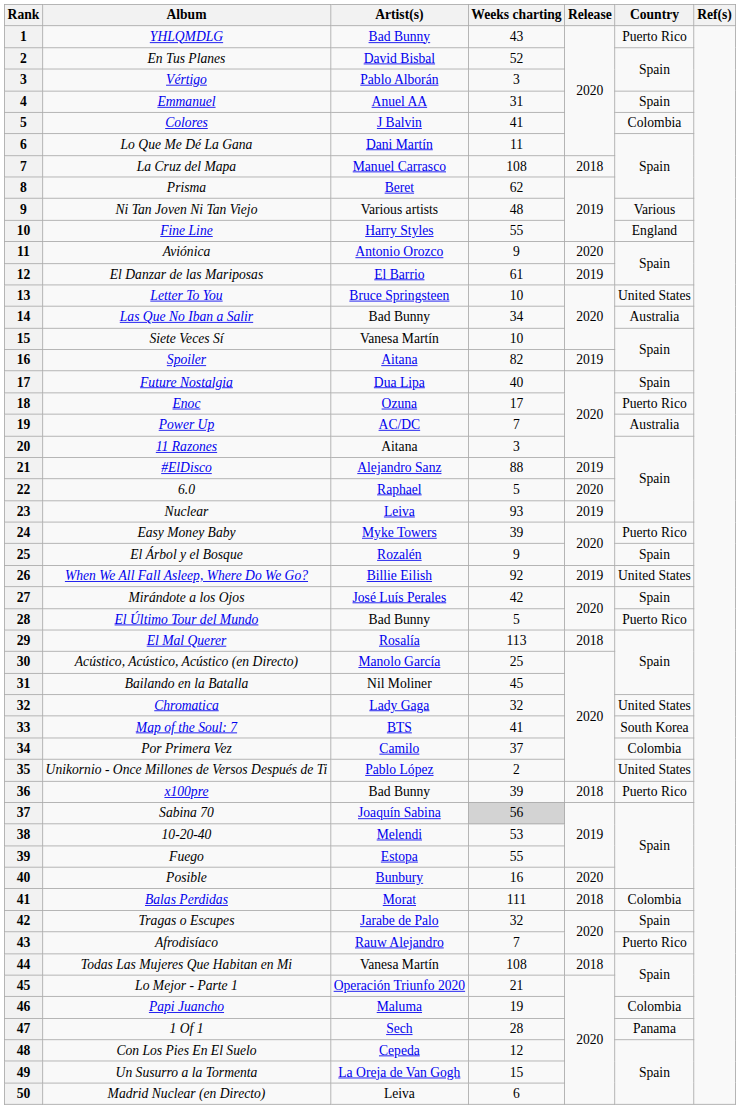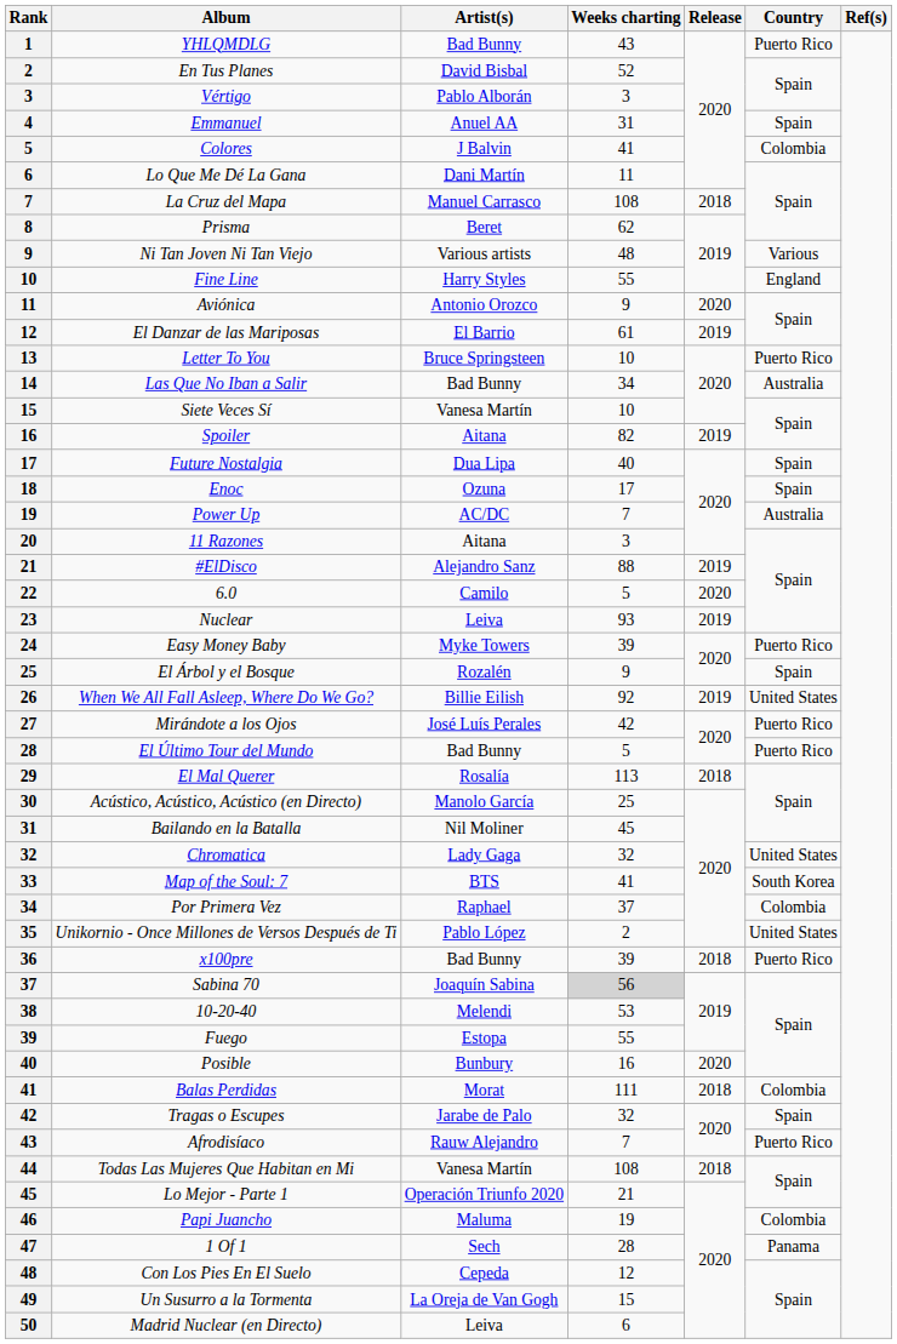 <table class="wikitable" style="text-align: center;">
 <tr>
 <th>Rank</th>
 <th>Album</th>
 <th>Artist(s)</th>
 <th>Weeks charting</th>
 <th>Release</th>
 <th>Country</th>
 <th>Ref(s)</th>
 </tr>
 <tr>
 <th>1</th>
 <td><em><a href='#'>YHLQMDLG</a></em></td>
 <td><a href='#'>Bad Bunny</a></td>
 <td>43</td>
 <td rowspan="6">2020</td>
 <td>Puerto Rico</td>
 <td rowspan="50"></td>
 </tr>
 <tr>
 <th>2</th>
 <td><em>En Tus Planes</em></td>
 <td><a href='#'>David Bisbal</a></td>
 <td>52</td>
 <td rowspan="2">Spain</td>
 </tr>
 <tr>
 <th>3</th>
 <td><em><a href='#'>Vértigo</a></em></td>
 <td><a href='#'>Pablo Alborán</a></td>
 <td>3</td>
 </tr>
 <tr>
 <th>4</th>
 <td><em><a href='#'>Emmanuel</a></em></td>
 <td><a href='#'>Anuel AA</a></td>
 <td>31</td>
 <td>Spain</td>
 </tr>
 <tr>
 <th>5</th>
 <td><em><a href='#'>Colores</a></em></td>
 <td><a href='#'>J Balvin</a></td>
 <td>41</td>
 <td>Colombia</td>
 </tr>
 <tr>
 <th>6</th>
 <td><em>Lo Que Me Dé La Gana</em></td>
 <td><a href='#'>Dani Martín</a></td>
 <td>11</td>
 <td rowspan="3">Spain</td>
 </tr>
 <tr>
 <th>7</th>
 <td><em>La Cruz del Mapa</em></td>
 <td><a href='#'>Manuel Carrasco</a></td>
 <td>108</td>
 <td>2018</td>
 </tr>
 <tr>
 <th>8</th>
 <td><em>Prisma</em></td>
 <td><a href='#'>Beret</a></td>
 <td>62</td>
 <td rowspan="3">2019</td>
 </tr>
 <tr>
 <th>9</th>
 <td><em>Ni Tan Joven Ni Tan Viejo</em></td>
 <td>Various artists</td>
 <td>48</td>
 <td>Various</td>
 </tr>
 <tr>
 <th>10</th>
 <td><em><a href='#'>Fine Line</a></em></td>
 <td><a href='#'>Harry Styles</a></td>
 <td>55</td>
 <td>England</td>
 </tr>
 <tr>
 <th>11</th>
 <td><em>Aviónica</em></td>
 <td><a href='#'>Antonio Orozco</a></td>
 <td>9</td>
 <td>2020</td>
 <td rowspan="2">Spain</td>
 </tr>
 <tr>
 <th>12</th>
 <td><em>El Danzar de las Mariposas</em></td>
 <td><a href='#'>El Barrio</a></td>
 <td>61</td>
 <td>2019</td>
 </tr>
 <tr>
 <th>13</th>
 <td><em><a href='#'>Letter To You</a></em></td>
 <td><a href='#'>Bruce Springsteen</a></td>
 <td>10</td>
 <td rowspan="3">2020</td>
-<td>United States</td>
+<td>Puerto Rico</td>
 </tr>
 <tr>
 <th>14</th>
 <td><em><a href='#'>Las Que No Iban a Salir</a></em></td>
 <td>Bad Bunny</td>
 <td>34</td>
 <td>Australia</td>
 </tr>
 <tr>
 <th>15</th>
 <td><em>Siete Veces Sí</em></td>
 <td>Vanesa Martín</td>
 <td>10</td>
 <td rowspan="2">Spain</td>
 </tr>
 <tr>
 <th>16</th>
 <td><em><a href='#'>Spoiler</a></em></td>
 <td><a href='#'>Aitana</a></td>
 <td>82</td>
 <td>2019</td>
 </tr>
 <tr>
 <th>17</th>
 <td><em><a href='#'>Future Nostalgia</a></em></td>
 <td><a href='#'>Dua Lipa</a></td>
 <td>40</td>
 <td rowspan="4">2020</td>
 <td>Spain</td>
 </tr>
 <tr>
 <th>18</th>
 <td><em><a href='#'>Enoc</a></em></td>
 <td><a href='#'>Ozuna</a></td>
 <td>17</td>
-<td>Puerto Rico</td>
+<td>Spain</td>
 </tr>
 <tr>
 <th>19</th>
 <td><em><a href='#'>Power Up</a></em></td>
 <td><a href='#'>AC/DC</a></td>
 <td>7</td>
 <td>Australia</td>
 </tr>
 <tr>
 <th>20</th>
 <td><em><a href='#'>11 Razones</a></em></td>
 <td>Aitana</td>
 <td>3</td>
 <td rowspan="4">Spain</td>
 </tr>
 <tr>
 <th>21</th>
 <td><em><a href='#'>#ElDisco</a></em></td>
 <td><a href='#'>Alejandro Sanz</a></td>
 <td>88</td>
 <td>2019</td>
 </tr>
 <tr>
 <th>22</th>
 <td><em>6.0</em></td>
-<td><a href='#'>Raphael</a></td>
+<td><a href='#'>Camilo</a></td>
 <td>5</td>
 <td>2020</td>
 </tr>
 <tr>
 <th>23</th>
 <td><em>Nuclear</em></td>
 <td><a href='#'>Leiva</a></td>
 <td>93</td>
 <td>2019</td>
 </tr>
 <tr>
 <th>24</th>
 <td><em>Easy Money Baby</em></td>
 <td><a href='#'>Myke Towers</a></td>
 <td>39</td>
 <td rowspan="2">2020</td>
 <td>Puerto Rico</td>
 </tr>
 <tr>
 <th>25</th>
 <td><em>El Árbol y el Bosque</em></td>
 <td><a href='#'>Rozalén</a></td>
 <td>9</td>
 <td>Spain</td>
 </tr>
 <tr>
 <th>26</th>
 <td><em><a href='#'>When We All Fall Asleep, Where Do We Go?</a></em></td>
 <td><a href='#'>Billie Eilish</a></td>
 <td>92</td>
 <td>2019</td>
 <td>United States</td>
 </tr>
 <tr>
 <th>27</th>
 <td><em>Mirándote a los Ojos</em></td>
 <td><a href='#'>José Luís Perales</a></td>
 <td>42</td>
 <td rowspan="2">2020</td>
-<td>Spain</td>
+<td>Puerto Rico</td>
 </tr>
 <tr>
 <th>28</th>
 <td><em><a href='#'>El Último Tour del Mundo</a></em></td>
 <td>Bad Bunny</td>
 <td>5</td>
 <td>Puerto Rico</td>
 </tr>
 <tr>
 <th>29</th>
 <td><em><a href='#'>El Mal Querer</a></em></td>
 <td><a href='#'>Rosalía</a></td>
 <td>113</td>
 <td>2018</td>
 <td rowspan="3">Spain</td>
 </tr>
 <tr>
 <th>30</th>
 <td><em>Acústico, Acústico, Acústico (en Directo)</em></td>
 <td><a href='#'>Manolo García</a></td>
 <td>25</td>
 <td rowspan="6">2020</td>
 </tr>
 <tr>
 <th>31</th>
 <td><em>Bailando en la Batalla</em></td>
 <td>Nil Moliner</td>
 <td>45</td>
 </tr>
 <tr>
 <th>32</th>
 <td><em><a href='#'>Chromatica</a></em></td>
 <td><a href='#'>Lady Gaga</a></td>
 <td>32</td>
 <td>United States</td>
 </tr>
 <tr>
 <th>33</th>
 <td><em><a href='#'>Map of the Soul: 7</a></em></td>
 <td><a href='#'>BTS</a></td>
 <td>41</td>
 <td>South Korea</td>
 </tr>
 <tr>
 <th>34</th>
 <td><em>Por Primera Vez</em></td>
-<td><a href='#'>Camilo</a></td>
+<td><a href='#'>Raphael</a></td>
 <td>37</td>
 <td>Colombia</td>
 </tr>
 <tr>
 <th>35</th>
 <td><em>Unikornio - Once Millones de Versos Después de Ti</em></td>
 <td><a href='#'>Pablo López</a></td>
 <td>2</td>
 <td>United States</td>
 </tr>
 <tr>
 <th>36</th>
 <td><em><a href='#'>x100pre</a></em></td>
 <td>Bad Bunny</td>
 <td>39</td>
 <td>2018</td>
 <td>Puerto Rico</td>
 </tr>
 <tr>
 <th>37</th>
 <td><em>Sabina 70</em></td>
 <td><a href='#'>Joaquín Sabina</a></td>
 <td style="background: lightgrey;">56</td>
 <td rowspan="3">2019</td>
 <td rowspan="4">Spain</td>
 </tr>
 <tr>
 <th>38</th>
 <td><em>10-20-40</em></td>
 <td><a href='#'>Melendi</a></td>
 <td>53</td>
 </tr>
 <tr>
 <th>39</th>
 <td><em>Fuego</em></td>
 <td><a href='#'>Estopa</a></td>
 <td>55</td>
 </tr>
 <tr>
 <th>40</th>
 <td><em>Posible</em></td>
 <td><a href='#'>Bunbury</a></td>
 <td>16</td>
 <td>2020</td>
 </tr>
 <tr>
 <th>41</th>
 <td><em><a href='#'>Balas Perdidas</a></em></td>
 <td><a href='#'>Morat</a></td>
 <td>111</td>
 <td>2018</td>
 <td>Colombia</td>
 </tr>
 <tr>
 <th>42</th>
 <td><em>Tragas o Escupes</em></td>
 <td><a href='#'>Jarabe de Palo</a></td>
 <td>32</td>
 <td rowspan="2">2020</td>
 <td>Spain</td>
 </tr>
 <tr>
 <th>43</th>
 <td><em>Afrodisíaco</em></td>
 <td><a href='#'>Rauw Alejandro</a></td>
 <td>7</td>
 <td>Puerto Rico</td>
 </tr>
 <tr>
 <th>44</th>
 <td><em>Todas Las Mujeres Que Habitan en Mi</em></td>
 <td>Vanesa Martín</td>
 <td>108</td>
 <td>2018</td>
 <td rowspan="2">Spain</td>
 </tr>
 <tr>
 <th>45</th>
 <td><em>Lo Mejor - Parte 1</em></td>
 <td><a href='#'>Operación Triunfo 2020</a></td>
 <td>21</td>
 <td rowspan="6">2020</td>
 </tr>
 <tr>
 <th>46</th>
 <td><em><a href='#'>Papi Juancho</a></em></td>
 <td><a href='#'>Maluma</a></td>
 <td>19</td>
 <td>Colombia</td>
 </tr>
 <tr>
 <th>47</th>
 <td><em>1 Of 1</em></td>
 <td><a href='#'>Sech</a></td>
 <td>28</td>
 <td>Panama</td>
 </tr>
 <tr>
 <th>48</th>
 <td><em>Con Los Pies En El Suelo</em></td>
 <td><a href='#'>Cepeda</a></td>
 <td>12</td>
 <td rowspan="3">Spain</td>
 </tr>
 <tr>
 <th>49</th>
 <td><em>Un Susurro a la Tormenta</em></td>
 <td><a href='#'>La Oreja de Van Gogh</a></td>
 <td>15</td>
 </tr>
 <tr>
 <th>50</th>
 <td><em>Madrid Nuclear (en Directo)</em></td>
 <td>Leiva</td>
 <td>6</td>
 </tr>
 </table>
